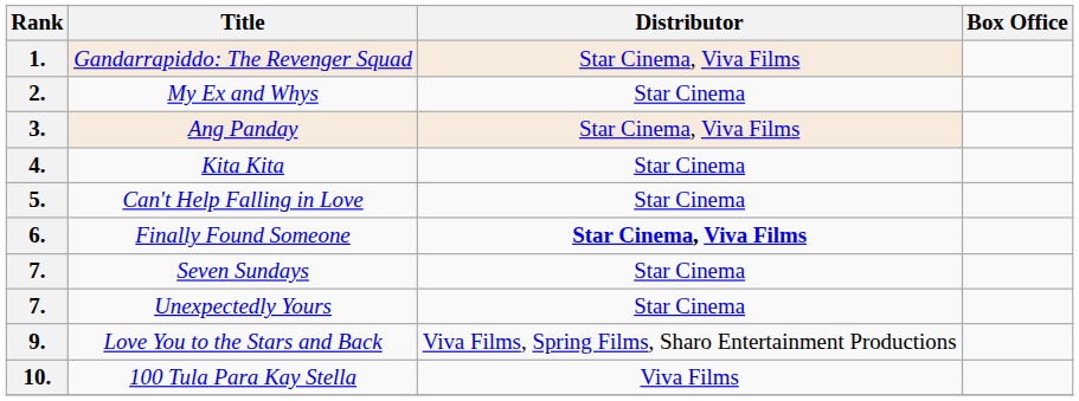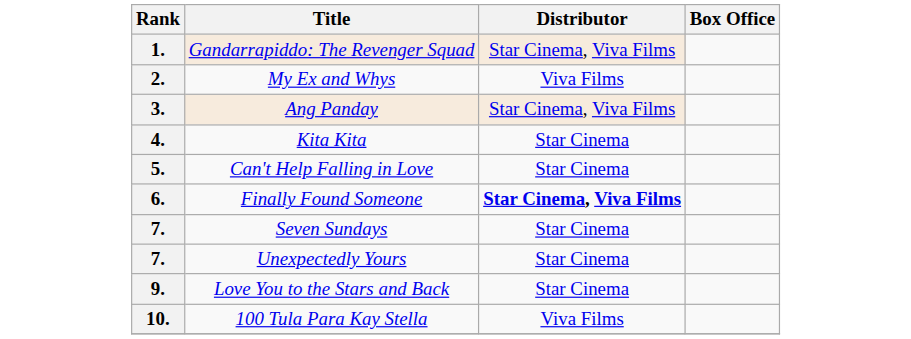 <table class="wikitable" style="margin:auto; margin:auto;text-align:center;">
 <tr>
 <th>Rank</th>
 <th>Title</th>
 <th>Distributor</th>
 <th>Box Office</th>
 </tr>
 <tr>
 <th style="text-align:center;">1.</th>
 <td style="background:#f7ebdd;"><em><a href='#'>Gandarrapiddo: The Revenger Squad</a></em></td>
 <td style="background:#f7ebdd;"><a href='#'>Star Cinema</a>, <a href='#'>Viva Films</a></td>
 <td> </td>
 </tr>
 <tr>
 <th>2.</th>
 <td><em><a href='#'>My Ex and Whys</a></em></td>
-<td><a href='#'>Star Cinema</a></td>
+<td><a href='#'>Viva Films</a></td>
 <td></td>
 </tr>
 <tr>
 <th>3.</th>
 <td style="background:#f7ebdd;"><em><a href='#'>Ang Panday</a></em></td>
 <td style="background:#f7ebdd;"><a href='#'>Star Cinema</a>, <a href='#'>Viva Films</a></td>
 <td></td>
 </tr>
 <tr>
 <th>4.</th>
 <td><em><a href='#'>Kita Kita</a></em></td>
 <td><a href='#'>Star Cinema</a></td>
 <td></td>
 </tr>
 <tr>
 <th>5.</th>
 <td><em><a href='#'>Can't Help Falling in Love</a></em></td>
 <td><a href='#'>Star Cinema</a></td>
 <td></td>
 </tr>
 <tr>
 <th>6.</th>
 <td><em><a href='#'>Finally Found Someone</a></em></td>
 <td><strong><a href='#'>Star Cinema</a>, <a href='#'>Viva Films</a></strong></td>
 <td></td>
 </tr>
 <tr>
 <th>7.</th>
 <td><em><a href='#'>Seven Sundays</a></em></td>
 <td><a href='#'>Star Cinema</a></td>
 <td></td>
 </tr>
 <tr>
 <th>7.</th>
 <td><em><a href='#'>Unexpectedly Yours</a></em></td>
 <td><a href='#'>Star Cinema</a></td>
 <td></td>
 </tr>
 <tr>
 <th>9.</th>
 <td><em><a href='#'>Love You to the Stars and Back</a></em></td>
-<td><a href='#'>Viva Films</a>, <a href='#'>Spring Films</a>, Sharo Entertainment Productions</td>
+<td><a href='#'>Star Cinema</a></td>
 <td></td>
 </tr>
 <tr>
 <th>10.</th>
 <td><em><a href='#'>100 Tula Para Kay Stella</a></em></td>
 <td><a href='#'>Viva Films</a></td>
 <td></td>
 </tr>
 <tr>
 </tr>
 </table>
